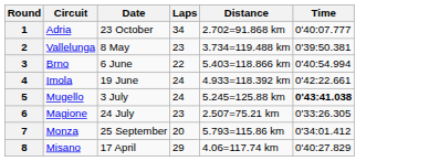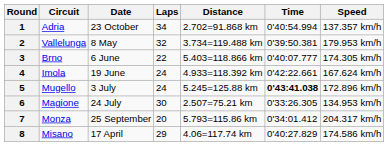 <table class="wikitable" style="font-size:85%">
 <tr>
 <th>Round</th>
 <th>Circuit</th>
 <th>Date</th>
 <th>Laps</th>
 <th>Distance</th>
 <th>Time</th>
+<th>Speed</th>
 </tr>
 <tr>
 <th>1</th>
 <td><a href='#'>Adria</a></td>
 <td>23 October</td>
 <td>34</td>
 <td>2.702=91.868 km</td>
-<td>0'40:07.777</td>
+<td>0'40:54.994</td>
+<td>137.357 km/h</td>
 </tr>
 <tr>
 <th>2</th>
 <td nowrap><a href='#'>Vallelunga</a></td>
 <td>8 May</td>
-<td>23</td>
+<td>32</td>
 <td>3.734=119.488 km</td>
 <td>0'39:50.381</td>
+<td>179.953 km/h</td>
 </tr>
 <tr>
 <th>3</th>
 <td><a href='#'>Brno</a></td>
 <td>6 June</td>
 <td>22</td>
 <td>5.403=118.866 km</td>
-<td>0'40:54.994</td>
+<td>0'40:07.777</td>
+<td>174.305 km/h</td>
 </tr>
 <tr>
 <th>4</th>
 <td><a href='#'>Imola</a></td>
 <td>19 June</td>
 <td>24</td>
 <td>4.933=118.392 km</td>
 <td>0'42:22.661</td>
+<td>167.624 km/h</td>
 </tr>
 <tr>
 <th>5</th>
 <td><a href='#'>Mugello</a></td>
 <td>3 July</td>
 <td>24</td>
 <td>5.245=125.88 km</td>
 <td><strong>0'43:41.038</strong></td>
+<td>172.896 km/h</td>
 </tr>
 <tr>
 <th>6</th>
 <td><a href='#'>Magione</a></td>
 <td>24 July</td>
-<td>23</td>
+<td>30</td>
 <td>2.507=75.21 km</td>
 <td>0'33:26.305</td>
+<td>134.953 km/h</td>
 </tr>
 <tr>
 <th>7</th>
 <td><a href='#'>Monza</a></td>
 <td nowrap>25 September</td>
 <td>20</td>
 <td>5.793=115.86 km</td>
 <td>0'34:01.412</td>
+<td>204.317 km/h</td>
 </tr>
 <tr>
 <th>8</th>
 <td><a href='#'>Misano</a></td>
 <td>17 April</td>
 <td>29</td>
 <td>4.06=117.74 km</td>
 <td>0'40:27.829</td>
+<td>174.586 km/h</td>
 </tr>
 </table>
